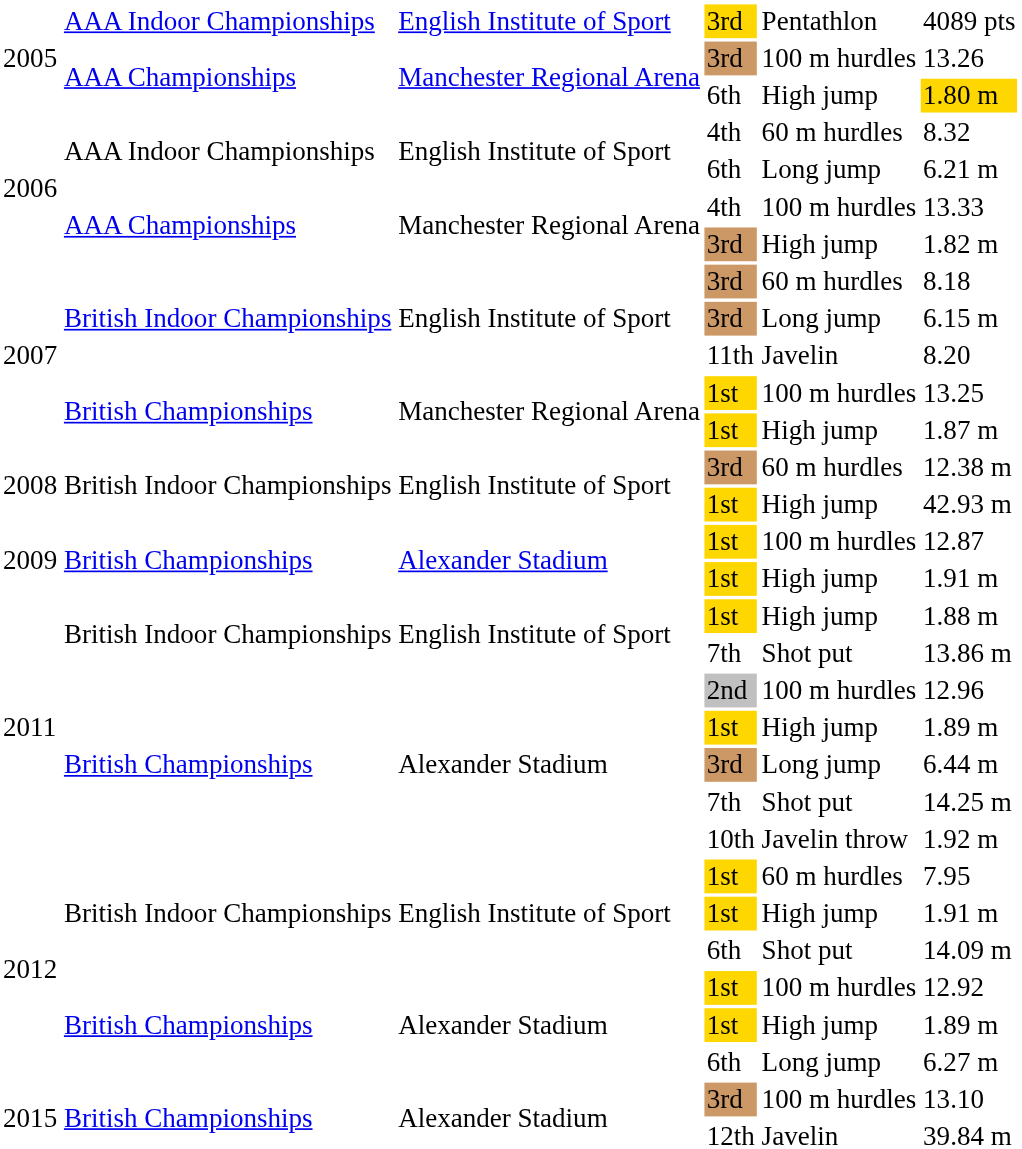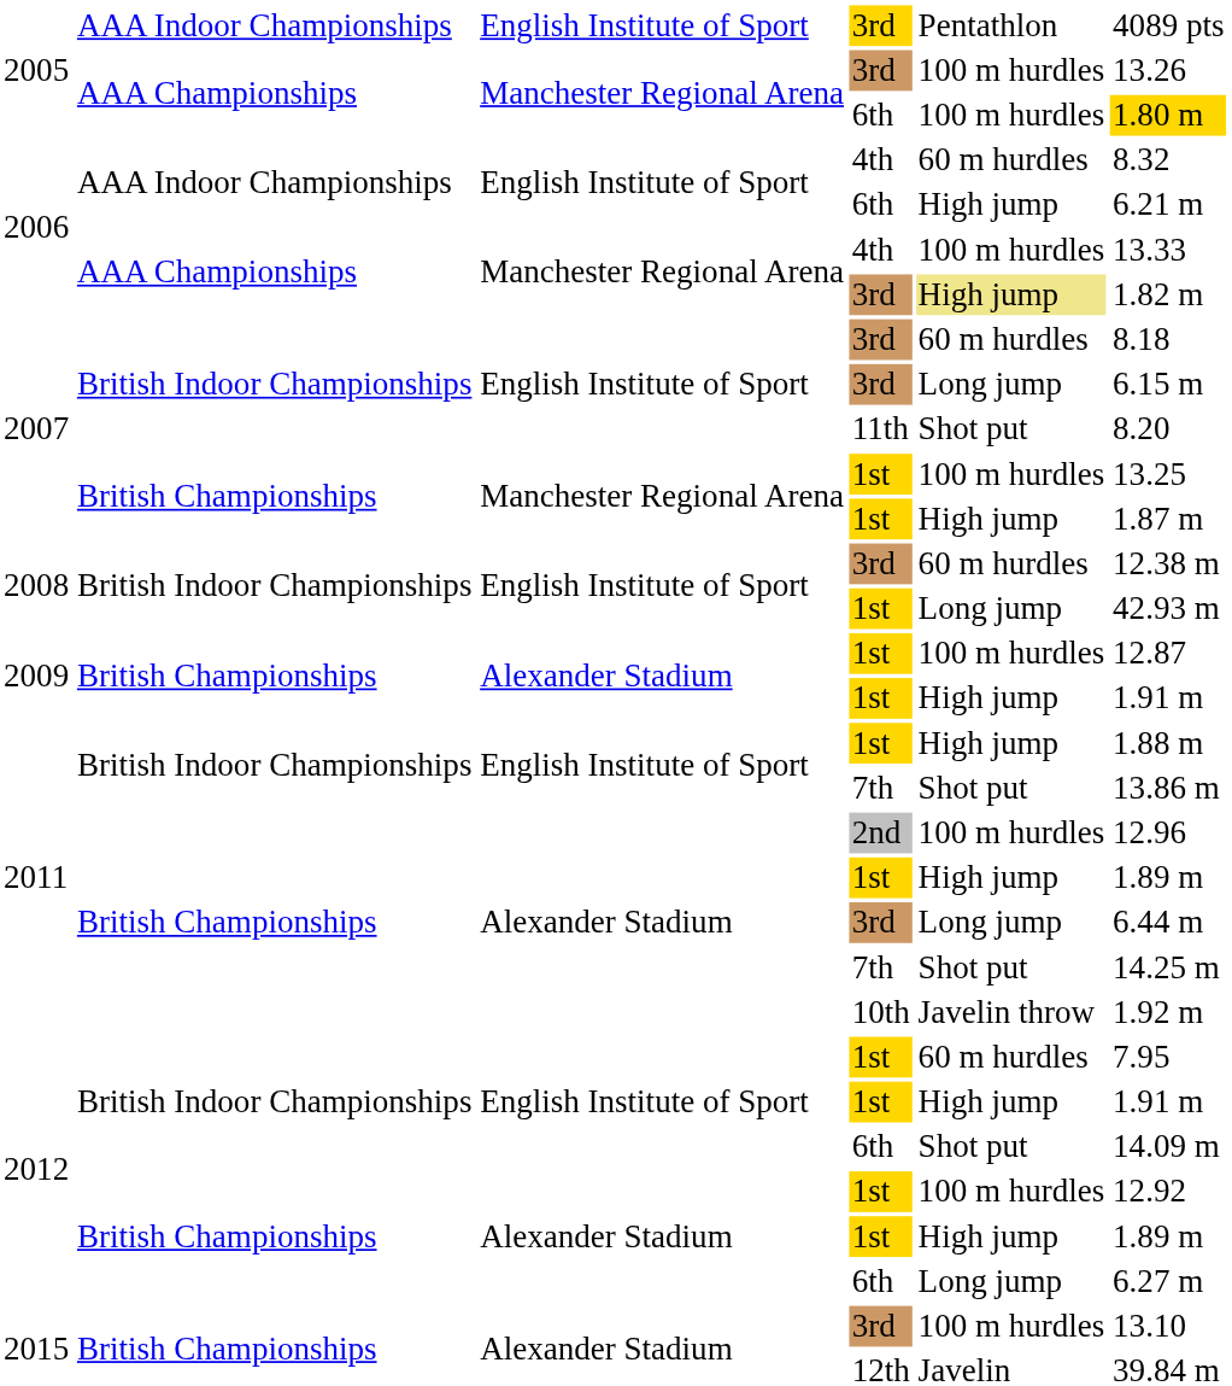 <table>
 <tr>
 <td rowspan = "3">2005</td>
 <td><a href='#'>AAA Indoor Championships</a></td>
 <td><a href='#'>English Institute of Sport</a></td>
 <td bgcolor=gold>3rd</td>
 <td>Pentathlon</td>
 <td>4089 pts</td>
 </tr>
 <tr>
 <td rowspan = "2"><a href='#'>AAA Championships</a></td>
 <td rowspan = "2"><a href='#'>Manchester Regional Arena</a></td>
 <td bgcolor=cc9966>3rd</td>
 <td>100 m hurdles</td>
 <td>13.26</td>
 </tr>
 <tr>
 <td>6th</td>
-<td>High jump</td>
+<td>100 m hurdles</td>
 <td style="background: gold;">1.80 m</td>
 </tr>
 <tr>
 <td rowspan = "4">2006</td>
 <td rowspan = "2">AAA Indoor Championships</td>
 <td rowspan = "2">English Institute of Sport</td>
 <td>4th</td>
 <td>60 m hurdles</td>
 <td>8.32</td>
 </tr>
 <tr>
 <td>6th</td>
-<td>Long jump</td>
+<td>High jump</td>
 <td>6.21 m</td>
 </tr>
 <tr>
 <td rowspan = "2"><a href='#'>AAA Championships</a></td>
 <td rowspan = "2">Manchester Regional Arena</td>
 <td>4th</td>
 <td>100 m hurdles</td>
 <td>13.33</td>
 </tr>
 <tr>
 <td bgcolor=cc9966>3rd</td>
-<td>High jump</td>
+<td style="background: khaki;">High jump</td>
 <td>1.82 m</td>
 </tr>
 <tr>
 <td rowspan = 5>2007</td>
 <td rowspan = 3><a href='#'>British Indoor Championships</a></td>
 <td rowspan = 3>English Institute of Sport</td>
 <td bgcolor=cc9966>3rd</td>
 <td>60 m hurdles</td>
 <td>8.18</td>
 </tr>
 <tr>
 <td bgcolor=cc9966>3rd</td>
 <td>Long jump</td>
 <td>6.15 m</td>
 </tr>
 <tr>
 <td>11th</td>
-<td>Javelin</td>
+<td>Shot put</td>
 <td>8.20</td>
 </tr>
 <tr>
 <td rowspan = 2><a href='#'>British Championships</a></td>
 <td rowspan = 2>Manchester Regional Arena</td>
 <td bgcolor=gold>1st</td>
 <td>100 m hurdles</td>
 <td>13.25</td>
 </tr>
 <tr>
 <td bgcolor=gold>1st</td>
 <td>High jump</td>
 <td>1.87 m</td>
 </tr>
 <tr>
 <td rowspan=2>2008</td>
 <td rowspan=2>British Indoor Championships</td>
 <td rowspan=2>English Institute of Sport</td>
 <td bgcolor=cc9966>3rd</td>
 <td>60 m hurdles</td>
 <td>12.38 m</td>
 </tr>
 <tr>
 <td bgcolor=gold>1st</td>
-<td>High jump</td>
+<td>Long jump</td>
 <td>42.93 m</td>
 </tr>
 <tr>
 <td rowspan=2>2009</td>
 <td rowspan=2><a href='#'>British Championships</a></td>
 <td rowspan=2><a href='#'>Alexander Stadium</a></td>
 <td bgcolor=gold>1st</td>
 <td>100 m hurdles</td>
 <td>12.87</td>
 </tr>
 <tr>
 <td bgcolor=gold>1st</td>
 <td>High jump</td>
 <td>1.91 m</td>
 </tr>
 <tr>
 <td rowspan=7>2011</td>
 <td rowspan=2>British Indoor Championships</td>
 <td rowspan=2>English Institute of Sport</td>
 <td bgcolor=gold>1st</td>
 <td>High jump</td>
 <td>1.88 m</td>
 </tr>
 <tr>
 <td>7th</td>
 <td>Shot put</td>
 <td>13.86 m</td>
 </tr>
 <tr>
 <td rowspan=5><a href='#'>British Championships</a></td>
 <td rowspan=5>Alexander Stadium</td>
 <td bgcolor=silver>2nd</td>
 <td>100 m hurdles</td>
 <td>12.96</td>
 </tr>
 <tr>
 <td bgcolor=gold>1st</td>
 <td>High jump</td>
 <td>1.89 m</td>
 </tr>
 <tr>
 <td bgcolor=cc9966>3rd</td>
 <td>Long jump</td>
 <td>6.44 m</td>
 </tr>
 <tr>
 <td>7th</td>
 <td>Shot put</td>
 <td>14.25 m</td>
 </tr>
 <tr>
 <td>10th</td>
 <td>Javelin throw</td>
 <td>1.92 m</td>
 </tr>
 <tr>
 <td rowspan=6>2012</td>
 <td rowspan=3>British Indoor Championships</td>
 <td rowspan=3>English Institute of Sport</td>
 <td bgcolor=gold>1st</td>
 <td>60 m hurdles</td>
 <td>7.95</td>
 </tr>
 <tr>
 <td bgcolor=gold>1st</td>
 <td>High jump</td>
 <td>1.91 m</td>
 </tr>
 <tr>
 <td>6th</td>
 <td>Shot put</td>
 <td>14.09 m</td>
 </tr>
 <tr>
 <td rowspan=3><a href='#'>British Championships</a></td>
 <td rowspan=3>Alexander Stadium</td>
 <td bgcolor=gold>1st</td>
 <td>100 m hurdles</td>
 <td>12.92</td>
 </tr>
 <tr>
 <td bgcolor=gold>1st</td>
 <td>High jump</td>
 <td>1.89 m</td>
 </tr>
 <tr>
 <td>6th</td>
 <td>Long jump</td>
 <td>6.27 m</td>
 </tr>
 <tr>
 <td rowspan=2>2015</td>
 <td rowspan=2><a href='#'>British Championships</a></td>
 <td rowspan=2>Alexander Stadium</td>
 <td bgcolor=cc9966>3rd</td>
 <td>100 m hurdles</td>
 <td>13.10</td>
 </tr>
 <tr>
 <td>12th</td>
 <td>Javelin</td>
 <td>39.84 m</td>
 </tr>
 </table>
